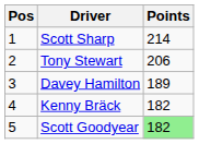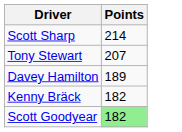 <table class="wikitable" style="font-size: 95%;">
 <tr>
-<th>Pos</th>
 <th>Driver</th>
 <th>Points</th>
 </tr>
 <tr>
-<td>1</td>
 <td> <a href='#'>Scott Sharp</a></td>
 <td>214</td>
 </tr>
 <tr>
-<td>2</td>
 <td> <a href='#'>Tony Stewart</a></td>
-<td>206</td>
+<td>207</td>
 </tr>
 <tr>
-<td>3</td>
 <td> <a href='#'>Davey Hamilton</a></td>
 <td>189</td>
 </tr>
 <tr>
-<td>4</td>
 <td> <a href='#'>Kenny Bräck</a></td>
 <td>182</td>
 </tr>
 <tr>
-<td>5</td>
 <td> <a href='#'>Scott Goodyear</a></td>
 <td style="background: lightgreen;">182</td>
 </tr>
 </table>
